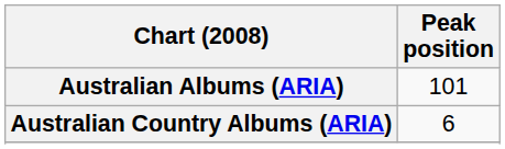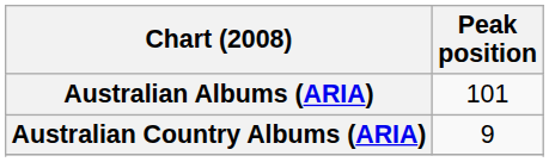 <table class="wikitable sortable plainrowheaders" style="text-align:center">
 <tr>
 <th scope="col">Chart (2008)</th>
 <th scope="col">Peak<br> position</th>
 </tr>
 <tr>
 <th scope="row">Australian Albums (<a href='#'>ARIA</a>)</th>
 <td>101</td>
 </tr>
 <tr>
 <th scope="row">Australian Country Albums (<a href='#'>ARIA</a>)</th>
-<td>6</td>
+<td>9</td>
 </tr>
 <tr>
 </tr>
 <tr>
 </tr>
 <tr>
 </tr>
 </table>
